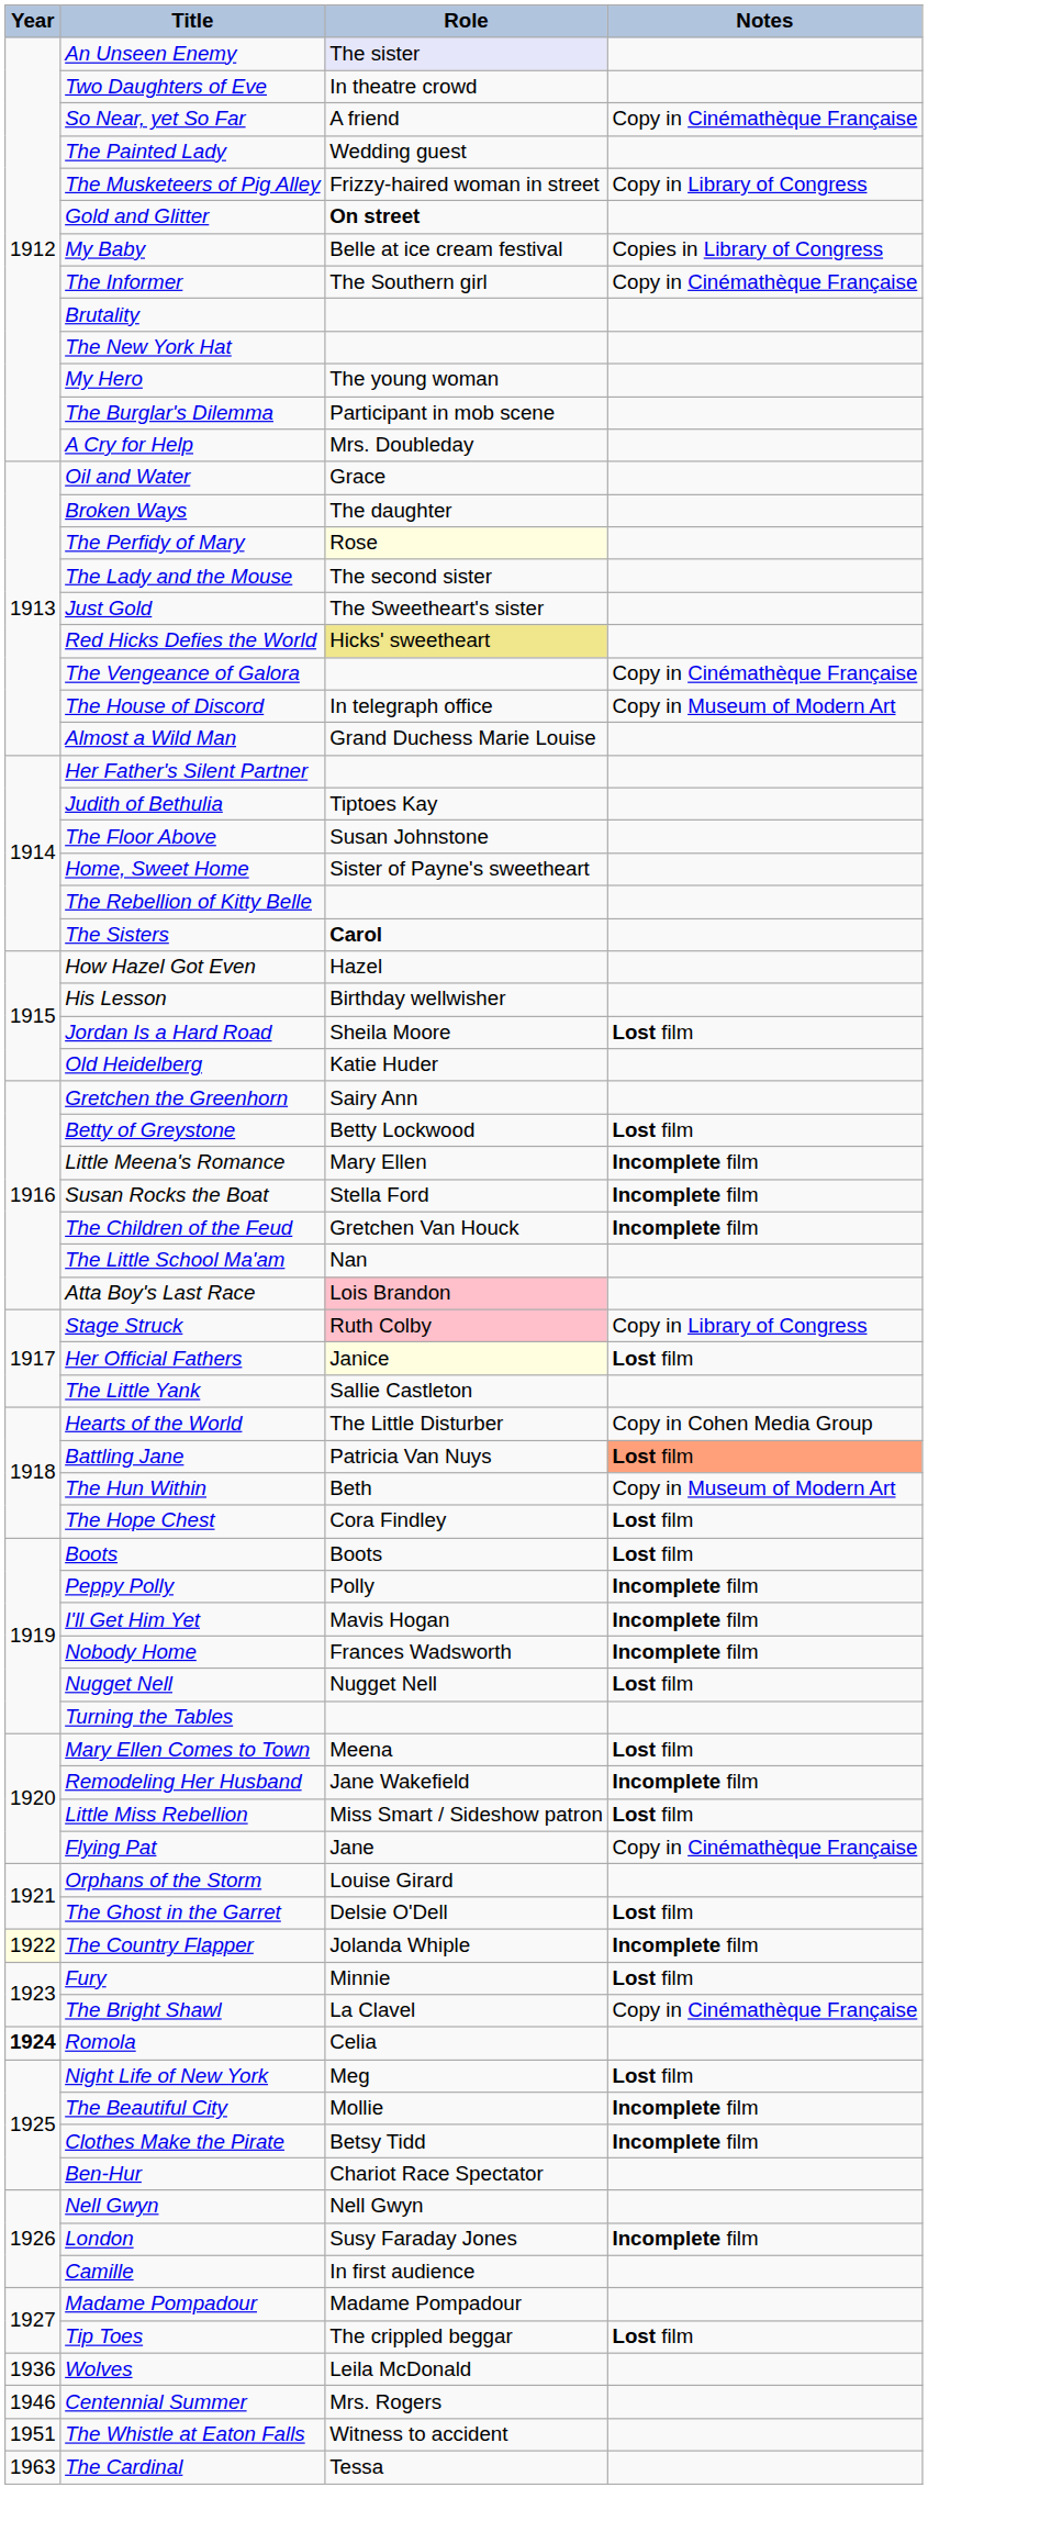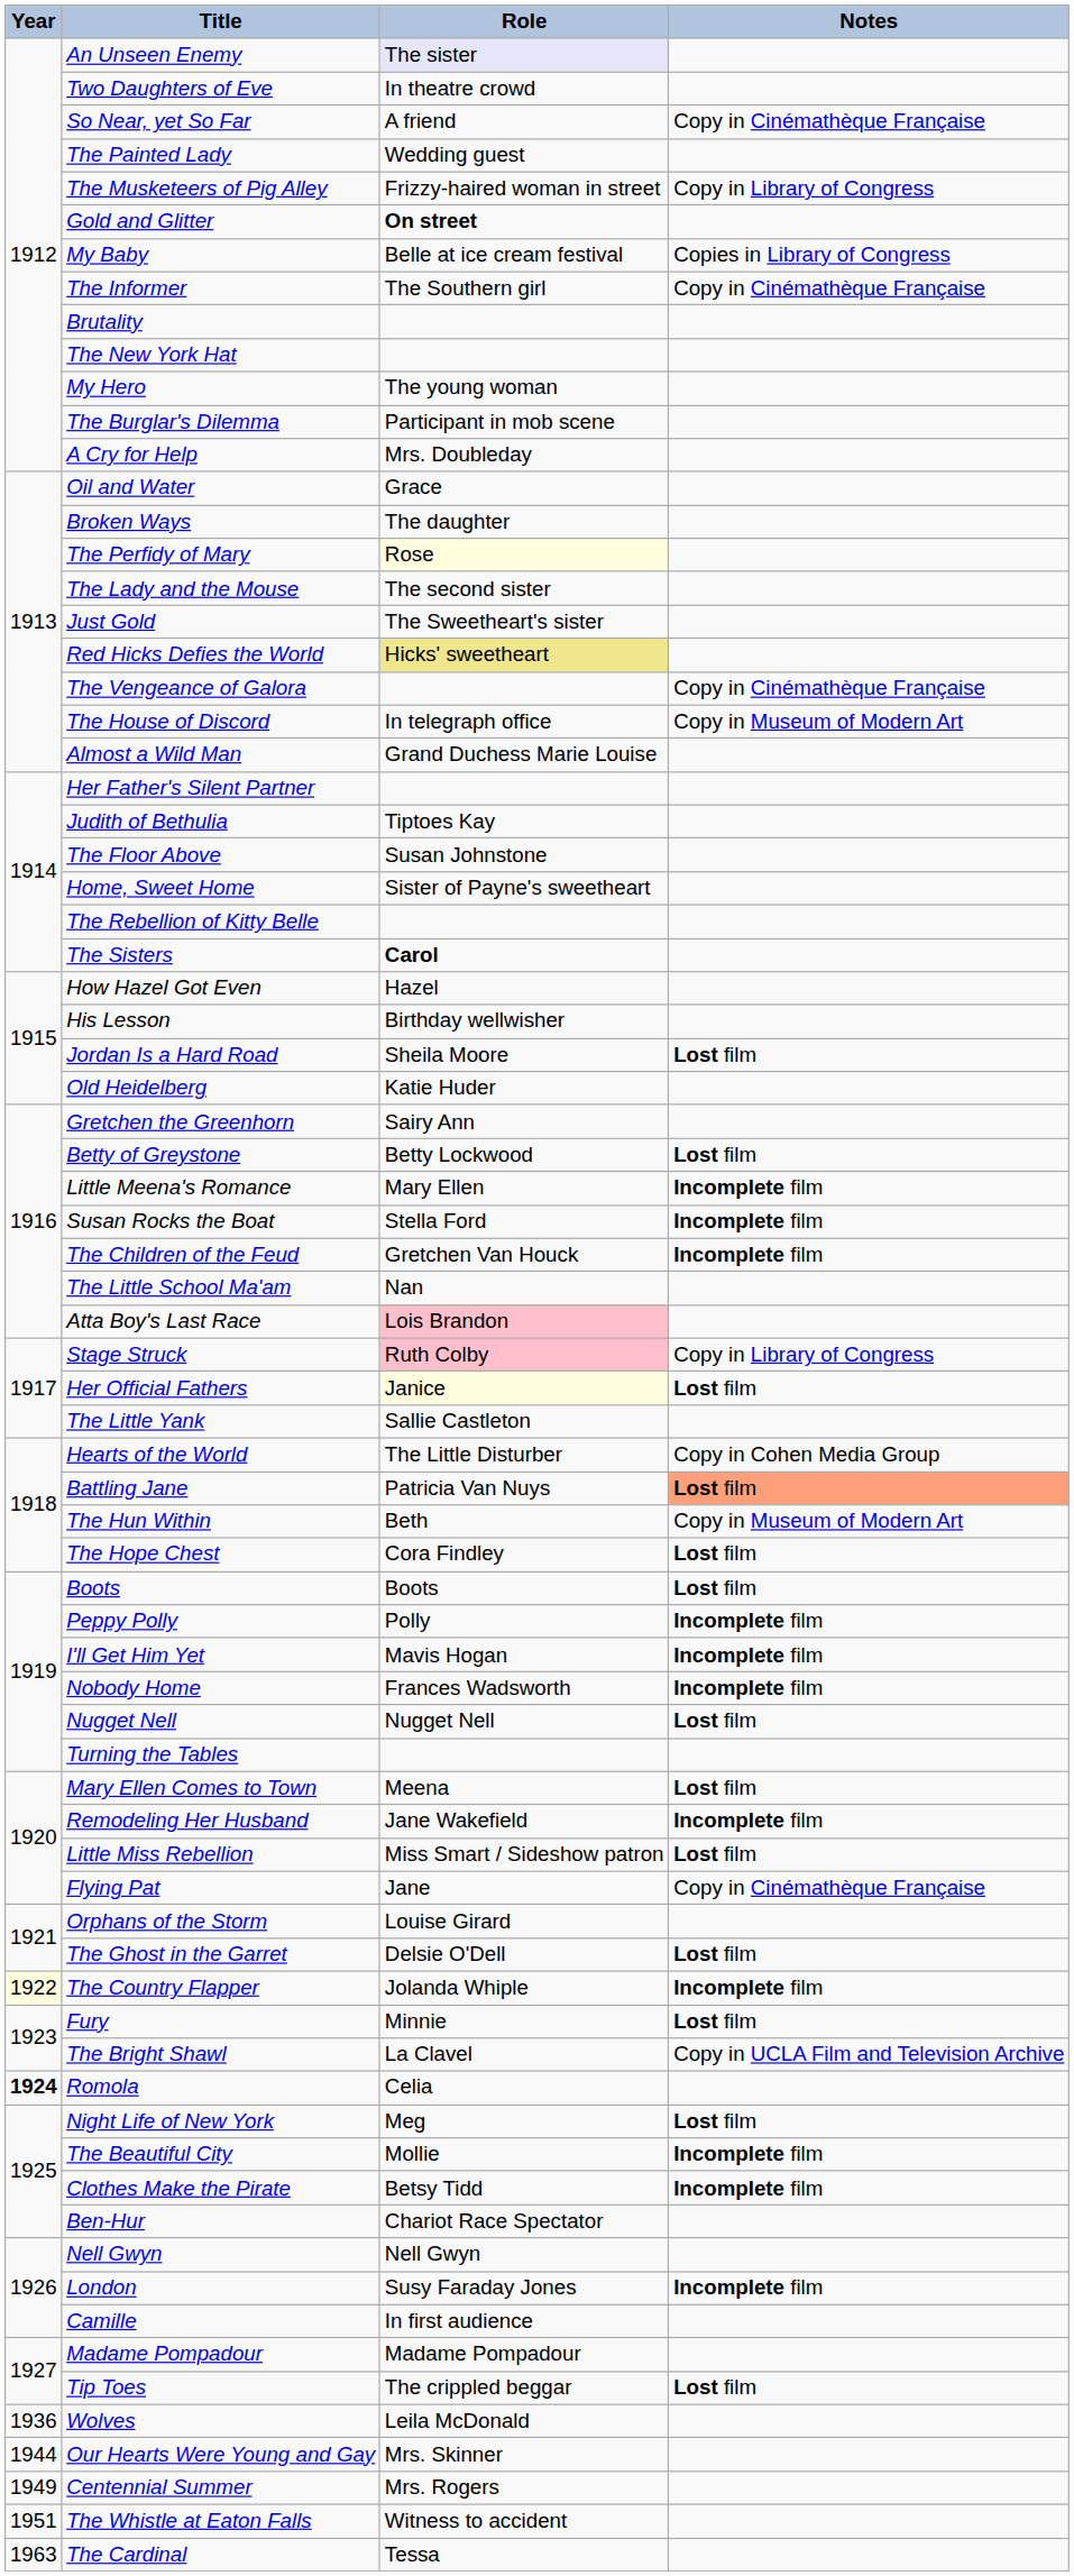 <table class="wikitable">
 <tr>
 <th style="background:#B0C4DE;">Year</th>
 <th style="background:#B0C4DE;">Title</th>
 <th style="background:#B0C4DE;">Role</th>
 <th style="background:#B0C4DE;">Notes</th>
 </tr>
 <tr>
 <td rowspan=13>1912</td>
 <td><em><a href='#'>An Unseen Enemy</a></em></td>
 <td style="background: lavender;">The sister</td>
 <td></td>
 </tr>
 <tr>
 <td><em><a href='#'>Two Daughters of Eve</a></em></td>
 <td>In theatre crowd</td>
 <td></td>
 </tr>
 <tr>
 <td><em><a href='#'>So Near, yet So Far</a></em></td>
 <td>A friend</td>
 <td>Copy in <a href='#'>Cinémathèque Française</a></td>
 </tr>
 <tr>
 <td><em><a href='#'>The Painted Lady</a></em></td>
 <td>Wedding guest</td>
 <td></td>
 </tr>
 <tr>
 <td><em><a href='#'>The Musketeers of Pig Alley</a></em></td>
 <td>Frizzy-haired woman in street</td>
 <td>Copy in <a href='#'>Library of Congress</a></td>
 </tr>
 <tr>
 <td><em><a href='#'>Gold and Glitter</a></em></td>
 <td><strong>On street</strong></td>
 <td></td>
 </tr>
 <tr>
 <td><em><a href='#'>My Baby</a></em></td>
 <td>Belle at ice cream festival</td>
 <td>Copies in <a href='#'>Library of Congress</a></td>
 </tr>
 <tr>
 <td><em><a href='#'> The Informer</a></em></td>
 <td>The Southern girl</td>
 <td>Copy in <a href='#'>Cinémathèque Française</a></td>
 </tr>
 <tr>
 <td><em><a href='#'>Brutality</a></em></td>
 <td></td>
 <td></td>
 </tr>
 <tr>
 <td><em><a href='#'>The New York Hat</a></em></td>
 <td></td>
 <td></td>
 </tr>
 <tr>
 <td><em><a href='#'>My Hero</a></em></td>
 <td>The young woman</td>
 <td></td>
 </tr>
 <tr>
 <td><em><a href='#'>The Burglar's Dilemma</a></em></td>
 <td>Participant in mob scene</td>
 <td></td>
 </tr>
 <tr>
 <td><em><a href='#'>A Cry for Help</a></em></td>
 <td>Mrs. Doubleday</td>
 <td></td>
 </tr>
 <tr>
 <td rowspan=9>1913</td>
 <td><em><a href='#'> Oil and Water</a></em></td>
 <td>Grace</td>
 <td></td>
 </tr>
 <tr>
 <td><em><a href='#'>Broken Ways</a></em></td>
 <td>The daughter</td>
 <td></td>
 </tr>
 <tr>
 <td><em><a href='#'>The Perfidy of Mary</a></em></td>
 <td style="background: lightyellow;">Rose</td>
 <td></td>
 </tr>
 <tr>
 <td><em><a href='#'>The Lady and the Mouse</a></em></td>
 <td>The second sister</td>
 <td></td>
 </tr>
 <tr>
 <td><em><a href='#'>Just Gold</a></em></td>
 <td>The Sweetheart's sister</td>
 <td></td>
 </tr>
 <tr>
 <td><em><a href='#'>Red Hicks Defies the World</a></em></td>
 <td style="background: khaki;">Hicks' sweetheart</td>
 <td></td>
 </tr>
 <tr>
 <td><em><a href='#'>The Vengeance of Galora</a></em></td>
 <td></td>
 <td>Copy in <a href='#'>Cinémathèque Française</a></td>
 </tr>
 <tr>
 <td><em><a href='#'>The House of Discord</a></em></td>
 <td>In telegraph office</td>
 <td>Copy in <a href='#'>Museum of Modern Art</a></td>
 </tr>
 <tr>
 <td><em><a href='#'>Almost a Wild Man</a></em></td>
 <td>Grand Duchess Marie Louise</td>
 <td></td>
 </tr>
 <tr>
 <td rowspan=6>1914</td>
 <td><em><a href='#'>Her Father's Silent Partner</a></em></td>
 <td></td>
 <td></td>
 </tr>
 <tr>
 <td><em><a href='#'>Judith of Bethulia</a></em></td>
 <td>Tiptoes Kay</td>
 <td></td>
 </tr>
 <tr>
 <td><em><a href='#'>The Floor Above</a></em></td>
 <td>Susan Johnstone</td>
 <td></td>
 </tr>
 <tr>
 <td><em><a href='#'> Home, Sweet Home</a></em></td>
 <td>Sister of Payne's sweetheart</td>
 <td></td>
 </tr>
 <tr>
 <td><em><a href='#'>The Rebellion of Kitty Belle</a></em></td>
 <td></td>
 <td></td>
 </tr>
 <tr>
 <td><em><a href='#'> The Sisters</a></em></td>
 <td><strong>Carol</strong></td>
 <td></td>
 </tr>
 <tr>
 <td rowspan=4>1915</td>
 <td><em>How Hazel Got Even</em></td>
 <td>Hazel</td>
 <td></td>
 </tr>
 <tr>
 <td><em>His Lesson</em></td>
 <td>Birthday wellwisher</td>
 <td></td>
 </tr>
 <tr>
 <td><em><a href='#'>Jordan Is a Hard Road</a></em></td>
 <td>Sheila Moore</td>
 <td><strong>Lost</strong> film</td>
 </tr>
 <tr>
 <td><em><a href='#'> Old Heidelberg</a></em></td>
 <td>Katie Huder</td>
 <td></td>
 </tr>
 <tr>
 <td rowspan=7>1916</td>
 <td><em><a href='#'>Gretchen the Greenhorn</a></em></td>
 <td>Sairy Ann</td>
 <td></td>
 </tr>
 <tr>
 <td><em><a href='#'>Betty of Greystone</a></em></td>
 <td>Betty Lockwood</td>
 <td><strong>Lost</strong> film</td>
 </tr>
 <tr>
 <td><em>Little Meena's Romance</em></td>
 <td>Mary Ellen</td>
 <td><strong>Incomplete</strong> film</td>
 </tr>
 <tr>
 <td><em>Susan Rocks the Boat</em></td>
 <td>Stella Ford</td>
 <td><strong>Incomplete</strong> film</td>
 </tr>
 <tr>
 <td><em><a href='#'>The Children of the Feud</a></em></td>
 <td>Gretchen Van Houck</td>
 <td><strong>Incomplete</strong> film</td>
 </tr>
 <tr>
 <td><em><a href='#'>The Little School Ma'am</a></em></td>
 <td>Nan</td>
 <td></td>
 </tr>
 <tr>
 <td><em>Atta Boy's Last Race</em></td>
 <td style="background: pink;">Lois Brandon</td>
 <td></td>
 </tr>
 <tr>
 <td rowspan=3>1917</td>
 <td><em><a href='#'>Stage Struck</a></em></td>
 <td style="background: pink;">Ruth Colby</td>
 <td>Copy in <a href='#'>Library of Congress</a></td>
 </tr>
 <tr>
 <td><em><a href='#'>Her Official Fathers</a></em></td>
 <td style="background: lightyellow;">Janice</td>
 <td><strong>Lost</strong> film</td>
 </tr>
 <tr>
 <td><em><a href='#'>The Little Yank</a></em></td>
 <td>Sallie Castleton</td>
 <td></td>
 </tr>
 <tr>
 <td rowspan=4>1918</td>
 <td><em><a href='#'>Hearts of the World</a></em></td>
 <td>The Little Disturber</td>
 <td>Copy in Cohen Media Group</td>
 </tr>
 <tr>
 <td><em><a href='#'>Battling Jane</a></em></td>
 <td>Patricia Van Nuys</td>
 <td style="background: lightsalmon;"><strong>Lost</strong> film</td>
 </tr>
 <tr>
 <td><em><a href='#'>The Hun Within</a></em></td>
 <td>Beth</td>
 <td>Copy in <a href='#'>Museum of Modern Art</a></td>
 </tr>
 <tr>
 <td><em><a href='#'>The Hope Chest</a></em></td>
 <td>Cora Findley</td>
 <td><strong>Lost</strong> film</td>
 </tr>
 <tr>
 <td rowspan=6>1919</td>
 <td><em><a href='#'>Boots</a></em></td>
 <td>Boots</td>
 <td><strong>Lost</strong> film</td>
 </tr>
 <tr>
 <td><em><a href='#'>Peppy Polly</a></em></td>
 <td>Polly</td>
 <td><strong>Incomplete</strong> film</td>
 </tr>
 <tr>
 <td><em><a href='#'>I'll Get Him Yet</a></em></td>
 <td>Mavis Hogan</td>
 <td><strong>Incomplete</strong> film</td>
 </tr>
 <tr>
 <td><em><a href='#'>Nobody Home</a></em></td>
 <td>Frances Wadsworth</td>
 <td><strong>Incomplete</strong> film</td>
 </tr>
 <tr>
 <td><em><a href='#'>Nugget Nell</a></em></td>
 <td>Nugget Nell</td>
 <td><strong>Lost</strong> film</td>
 </tr>
 <tr>
 <td><em><a href='#'> Turning the Tables</a></em></td>
 <td></td>
 <td></td>
 </tr>
 <tr>
 <td rowspan=4>1920</td>
 <td><em><a href='#'>Mary Ellen Comes to Town</a></em></td>
 <td>Meena</td>
 <td><strong>Lost</strong> film</td>
 </tr>
 <tr>
 <td><em><a href='#'>Remodeling Her Husband</a></em></td>
 <td>Jane Wakefield</td>
 <td><strong>Incomplete</strong> film</td>
 </tr>
 <tr>
 <td><em><a href='#'>Little Miss Rebellion</a></em></td>
 <td>Miss Smart / Sideshow patron</td>
 <td><strong>Lost</strong> film</td>
 </tr>
 <tr>
 <td><em><a href='#'>Flying Pat</a></em></td>
 <td>Jane</td>
 <td>Copy in <a href='#'>Cinémathèque Française</a></td>
 </tr>
 <tr>
 <td rowspan=2>1921</td>
 <td><em><a href='#'>Orphans of the Storm</a></em></td>
 <td>Louise Girard</td>
 <td></td>
 </tr>
 <tr>
 <td><em><a href='#'>The Ghost in the Garret</a></em></td>
 <td>Delsie O'Dell</td>
 <td><strong>Lost</strong> film</td>
 </tr>
 <tr>
 <td style="background: lightyellow;">1922</td>
 <td><em><a href='#'>The Country Flapper</a></em></td>
 <td>Jolanda Whiple</td>
 <td><strong>Incomplete</strong> film</td>
 </tr>
 <tr>
 <td rowspan=2>1923</td>
 <td><em><a href='#'> Fury</a></em></td>
 <td>Minnie</td>
 <td><strong>Lost</strong> film</td>
 </tr>
 <tr>
 <td><em><a href='#'>The Bright Shawl</a></em></td>
 <td>La Clavel</td>
-<td>Copy in <a href='#'>Cinémathèque Française</a></td>
+<td>Copy in <a href='#'>UCLA Film and Television Archive</a></td>
 </tr>
 <tr>
 <td><strong>1924</strong></td>
 <td><em><a href='#'> Romola</a></em></td>
 <td>Celia</td>
 <td></td>
 </tr>
 <tr>
 <td rowspan=4>1925</td>
 <td><em><a href='#'>Night Life of New York</a></em></td>
 <td>Meg</td>
 <td><strong>Lost</strong> film</td>
 </tr>
 <tr>
 <td><em><a href='#'> The Beautiful City</a></em></td>
 <td>Mollie</td>
 <td><strong>Incomplete</strong> film</td>
 </tr>
 <tr>
 <td><em><a href='#'>Clothes Make the Pirate</a></em></td>
 <td>Betsy Tidd</td>
 <td><strong>Incomplete</strong> film</td>
 </tr>
 <tr>
 <td><em><a href='#'>Ben-Hur</a></em></td>
 <td>Chariot Race Spectator</td>
 <td></td>
 </tr>
 <tr>
 <td rowspan=3>1926</td>
 <td><em><a href='#'> Nell Gwyn</a></em></td>
 <td>Nell Gwyn</td>
 <td></td>
 </tr>
 <tr>
 <td><em><a href='#'>London</a></em></td>
 <td>Susy Faraday Jones</td>
 <td><strong>Incomplete</strong> film</td>
 </tr>
 <tr>
 <td><em><a href='#'>Camille</a></em></td>
 <td>In first audience</td>
 <td></td>
 </tr>
 <tr>
 <td rowspan=2>1927</td>
 <td><em><a href='#'>Madame Pompadour</a></em></td>
 <td>Madame Pompadour</td>
 <td></td>
 </tr>
 <tr>
 <td><em><a href='#'>Tip Toes</a></em></td>
 <td>The crippled beggar</td>
 <td><strong>Lost</strong> film</td>
 </tr>
 <tr>
 <td>1936</td>
 <td><em><a href='#'> Wolves</a></em></td>
 <td>Leila McDonald</td>
 <td></td>
 </tr>
 <tr>
-<td>1946</td>
+<td>1944</td>
+<td><em><a href='#'>Our Hearts Were Young and Gay</a></em></td>
+<td>Mrs. Skinner</td>
+<td></td>
+</tr>
+<tr>
+<td>1949</td>
 <td><em><a href='#'>Centennial Summer</a></em></td>
 <td>Mrs. Rogers</td>
 <td></td>
 </tr>
 <tr>
 <td>1951</td>
 <td><em><a href='#'>The Whistle at Eaton Falls</a></em></td>
 <td>Witness to accident</td>
 <td></td>
 </tr>
 <tr>
 <td>1963</td>
 <td><em><a href='#'>The Cardinal</a></em></td>
 <td>Tessa</td>
 <td></td>
 </tr>
 </table>
